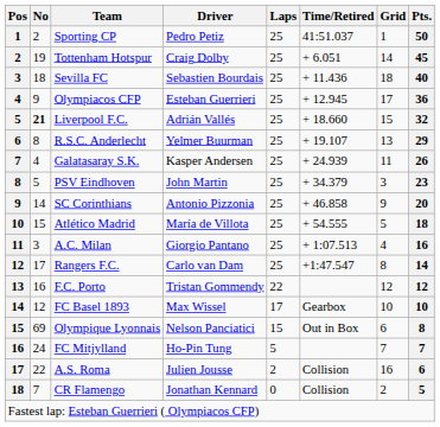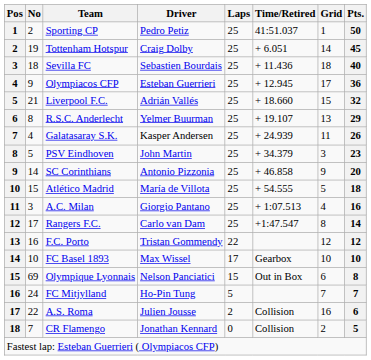 <table class="wikitable" style="font-size: 95%">
 <tr>
 <th>Pos</th>
 <th>No</th>
 <th>Team</th>
 <th>Driver</th>
 <th>Laps</th>
 <th>Time/Retired</th>
 <th>Grid</th>
 <th>Pts.</th>
 </tr>
 <tr>
 <th>1</th>
 <td>2</td>
 <td> <a href='#'> Sporting CP</a></td>
 <td> <a href='#'>Pedro Petiz</a></td>
 <td>25</td>
 <td>41:51.037</td>
 <td>1</td>
 <th>50</th>
 </tr>
 <tr>
 <th>2</th>
 <td>19</td>
 <td> <a href='#'> Tottenham Hotspur</a></td>
 <td> <a href='#'>Craig Dolby</a></td>
 <td>25</td>
 <td>+ 6.051</td>
 <td>14</td>
 <th>45</th>
 </tr>
 <tr>
 <th>3</th>
 <td>18</td>
 <td> <a href='#'> Sevilla FC</a></td>
 <td> <a href='#'>Sebastien Bourdais</a></td>
 <td>25</td>
 <td>+ 11.436</td>
 <td>18</td>
 <th>40</th>
 </tr>
 <tr>
 <th>4</th>
 <td>9</td>
 <td> <a href='#'> Olympiacos CFP</a></td>
 <td> <a href='#'>Esteban Guerrieri</a></td>
 <td>25</td>
 <td>+ 12.945</td>
 <td>17</td>
 <th>36</th>
 </tr>
 <tr>
 <th>5</th>
-<td><strong>21</strong></td>
+<td>21</td>
 <td> <a href='#'> Liverpool F.C.</a></td>
 <td> <a href='#'>Adrián Vallés</a></td>
 <td>25</td>
 <td>+ 18.660</td>
 <td>15</td>
 <th>32</th>
 </tr>
 <tr>
 <th>6</th>
 <td>8</td>
 <td> <a href='#'> R.S.C. Anderlecht</a></td>
 <td> <a href='#'>Yelmer Buurman</a></td>
 <td>25</td>
 <td>+ 19.107</td>
 <td>13</td>
 <th>29</th>
 </tr>
 <tr>
 <th>7</th>
 <td>4</td>
 <td> <a href='#'> Galatasaray S.K.</a></td>
 <td> Kasper Andersen</td>
 <td>25</td>
 <td>+ 24.939</td>
 <td>11</td>
 <th>26</th>
 </tr>
 <tr>
 <th>8</th>
 <td>5</td>
 <td> <a href='#'> PSV Eindhoven</a></td>
 <td> <a href='#'> John Martin</a></td>
 <td>25</td>
 <td>+ 34.379</td>
 <td>3</td>
 <th>23</th>
 </tr>
 <tr>
 <th>9</th>
 <td>14</td>
 <td> <a href='#'> SC Corinthians</a></td>
 <td> <a href='#'>Antonio Pizzonia</a></td>
 <td>25</td>
 <td>+ 46.858</td>
 <td>9</td>
 <th>20</th>
 </tr>
 <tr>
 <th>10</th>
 <td>15</td>
 <td> <a href='#'> Atlético Madrid</a></td>
 <td> <a href='#'>María de Villota</a></td>
 <td>25</td>
 <td>+ 54.555</td>
 <td>5</td>
 <th>18</th>
 </tr>
 <tr>
 <th>11</th>
 <td>3</td>
 <td> <a href='#'> A.C. Milan</a></td>
 <td> <a href='#'>Giorgio Pantano</a></td>
 <td>25</td>
 <td>+ 1:07.513</td>
 <td>4</td>
 <th>16</th>
 </tr>
 <tr>
 <th>12</th>
 <td>17</td>
 <td> <a href='#'> Rangers F.C.</a></td>
 <td> <a href='#'>Carlo van Dam</a></td>
 <td>25</td>
 <td>+1:47.547</td>
 <td>8</td>
 <th>14</th>
 </tr>
 <tr>
 <th>13</th>
 <td>16</td>
 <td> <a href='#'> F.C. Porto</a></td>
 <td> <a href='#'>Tristan Gommendy</a></td>
 <td>22</td>
 <td></td>
 <td>12</td>
 <th>12</th>
 </tr>
 <tr>
 <th>14</th>
-<td>12</td>
+<td>10</td>
 <td> <a href='#'> FC Basel 1893</a></td>
 <td> <a href='#'>Max Wissel</a></td>
 <td>17</td>
 <td>Gearbox</td>
 <td>10</td>
 <th>10</th>
 </tr>
 <tr>
 <th>15</th>
 <td>69</td>
 <td> <a href='#'> Olympique Lyonnais</a></td>
 <td> <a href='#'>Nelson Panciatici</a></td>
 <td>15</td>
 <td>Out in Box</td>
 <td>6</td>
 <th>8</th>
 </tr>
 <tr>
 <th>16</th>
 <td>24</td>
 <td> <a href='#'> FC Mitjylland</a></td>
 <td> <a href='#'>Ho-Pin Tung</a></td>
 <td>5</td>
 <td></td>
 <td>7</td>
 <th>7</th>
 </tr>
 <tr>
 <th>17</th>
 <td>22</td>
 <td> <a href='#'> A.S. Roma</a></td>
 <td> <a href='#'>Julien Jousse</a></td>
 <td>2</td>
 <td>Collision</td>
 <td>16</td>
 <th>6</th>
 </tr>
 <tr>
 <th>18</th>
 <td>7</td>
 <td> <a href='#'> CR Flamengo</a></td>
 <td> <a href='#'>Jonathan Kennard</a></td>
 <td>0</td>
 <td>Collision</td>
 <td>2</td>
 <th>5</th>
 </tr>
 <tr>
 <td colspan=8>Fastest lap: <a href='#'>Esteban Guerrieri</a> (<a href='#'> Olympiacos CFP</a>)</td>
 </tr>
 </table>
